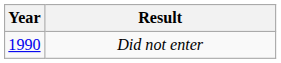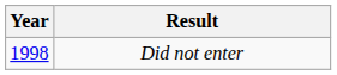 <table class="wikitable" style="text-align: center; font-size:90%">
 <tr>
 <th>Year</th>
 <th style="width:200px">Result</th>
 </tr>
 <tr>
-<td> <a href='#'>1990</a></td>
+<td> <a href='#'>1998</a></td>
 <td><em>Did not enter</em></td>
 </tr>
 </table>
